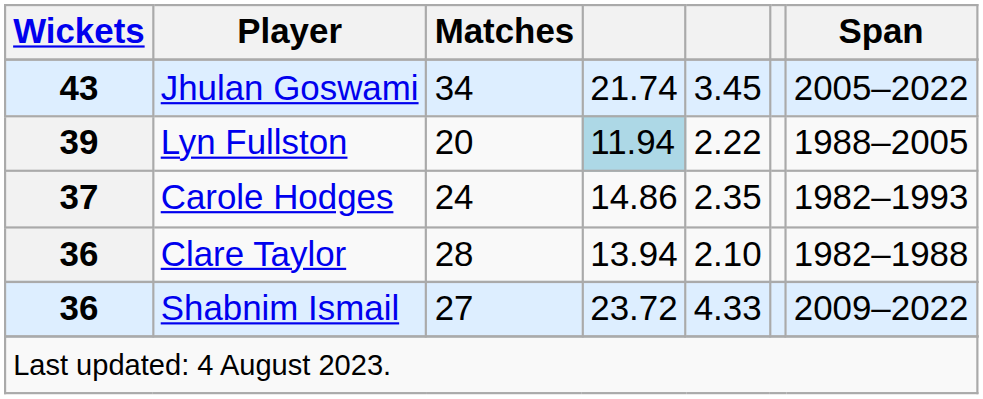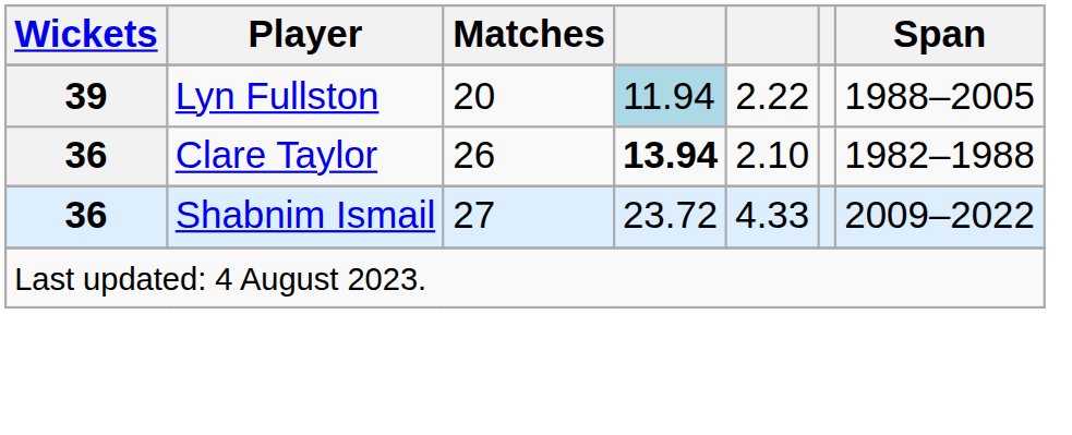 <table class="wikitable sortable">
 <tr>
 <th><a href='#'>Wickets</a></th>
 <th>Player</th>
 <th>Matches</th>
 <th></th>
 <th></th>
 <th></th>
 <th>Span</th>
 </tr>
 <tr>
 </tr>
-<tr style="background-color:#def;">
-<th style="background-color:#def;">43</th>
-<td> <a href='#'>Jhulan Goswami</a></td>
-<td>34</td>
-<td>21.74</td>
-<td>3.45</td>
-<td></td>
-<td>2005–2022</td>
-</tr>
 <tr>
 <th>39</th>
 <td> <a href='#'>Lyn Fullston</a></td>
 <td>20</td>
 <td style="background: lightblue;">11.94</td>
 <td>2.22</td>
 <td></td>
 <td>1988–2005</td>
 </tr>
 <tr>
-<th>37</th>
-<td> <a href='#'>Carole Hodges</a></td>
-<td>24</td>
-<td>14.86</td>
-<td>2.35</td>
-<td></td>
-<td>1982–1993</td>
-</tr>
-<tr>
 <th>36</th>
 <td> <a href='#'>Clare Taylor</a></td>
-<td>28</td>
-<td>13.94</td>
+<td>26</td>
+<td><strong>13.94</strong></td>
 <td>2.10</td>
 <td></td>
 <td>1982–1988</td>
 </tr>
 <tr>
 </tr>
 <tr style="background-color:#def;">
 <th style="background-color:#def;">36</th>
 <td> <a href='#'>Shabnim Ismail</a></td>
 <td>27</td>
 <td>23.72</td>
 <td>4.33</td>
 <td></td>
 <td>2009–2022</td>
 </tr>
 <tr>
 </tr>
 <tr class=sortbottom>
 <td colspan="7"><small>Last updated: 4 August 2023.</small></td>
 </tr>
 </table>
